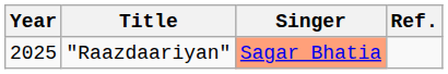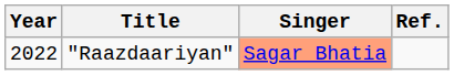 <table class="wikitable">
 <tr>
 <th>Year</th>
 <th>Title</th>
 <th>Singer</th>
 <th>Ref.</th>
 </tr>
 <tr>
-<td>2025</td>
+<td>2022</td>
 <td>"Raazdaariyan"</td>
 <td style="background: lightsalmon;"><a href='#'>Sagar Bhatia</a></td>
 <td></td>
 </tr>
 </table>
